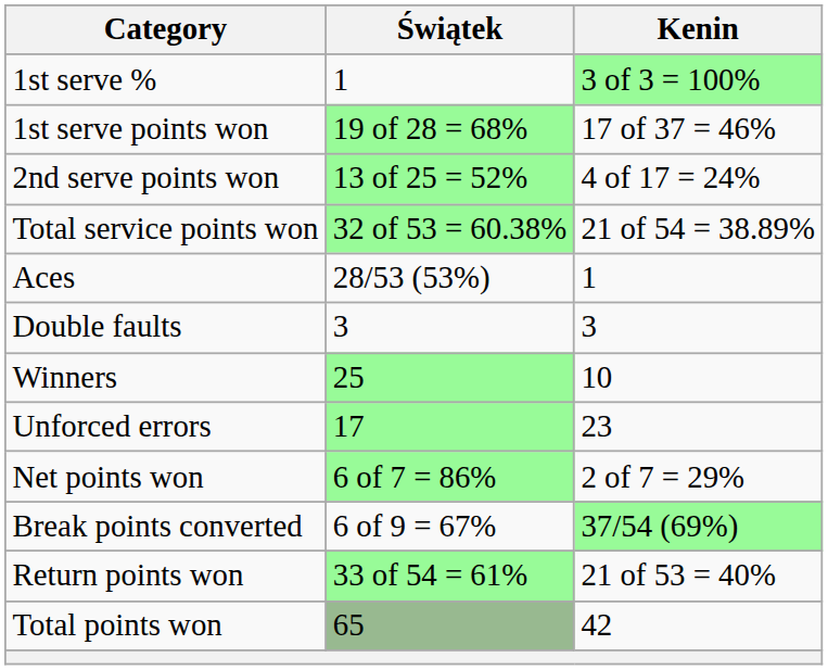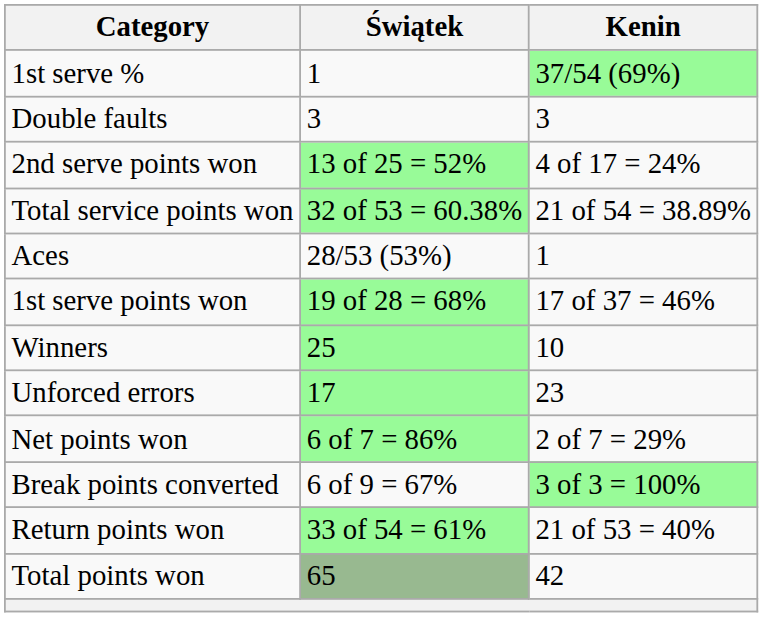 <table class="wikitable">
 <tr>
 <th>Category</th>
 <th> Świątek</th>
 <th> Kenin</th>
 </tr>
 <tr>
 <td>1st serve %</td>
 <td>1</td>
-<td bgcolor=98FB98>3 of 3 = 100%</td>
+<td bgcolor=98FB98>37/54 (69%)</td>
 </tr>
 <tr>
-<td>1st serve points won</td>
-<td bgcolor=98FB98>19 of 28 = 68%</td>
-<td>17 of 37 = 46%</td>
+<td>Double faults</td>
+<td>3</td>
+<td>3</td>
 </tr>
 <tr>
 <td>2nd serve points won</td>
 <td bgcolor=98FB98>13 of 25 = 52%</td>
 <td>4 of 17 = 24%</td>
 </tr>
 <tr>
 <td>Total service points won</td>
 <td bgcolor=98FB98>32 of 53 = 60.38%</td>
 <td>21 of 54 = 38.89%</td>
 </tr>
 <tr>
 <td>Aces</td>
 <td>28/53 (53%)</td>
 <td>1</td>
 </tr>
 <tr>
-<td>Double faults</td>
-<td>3</td>
-<td>3</td>
+<td>1st serve points won</td>
+<td bgcolor=98FB98>19 of 28 = 68%</td>
+<td>17 of 37 = 46%</td>
 </tr>
 <tr>
 <td>Winners</td>
 <td bgcolor=98FB98>25</td>
 <td>10</td>
 </tr>
 <tr>
 <td>Unforced errors</td>
 <td bgcolor=98FB98>17</td>
 <td>23</td>
 </tr>
 <tr>
 <td>Net points won</td>
 <td bgcolor=98FB98>6 of 7 = 86%</td>
 <td>2 of 7 = 29%</td>
 </tr>
 <tr>
 <td>Break points converted</td>
 <td>6 of 9 = 67%</td>
-<td bgcolor=98FB98>37/54 (69%)</td>
+<td bgcolor=98FB98>3 of 3 = 100%</td>
 </tr>
 <tr>
 <td>Return points won</td>
 <td bgcolor=98FB98>33 of 54 = 61%</td>
 <td>21 of 53 = 40%</td>
 </tr>
 <tr>
 <td>Total points won</td>
 <td bgcolor=98FB989>65</td>
 <td>42</td>
 </tr>
 <tr>
 <th colspan=3></th>
 </tr>
 </table>
